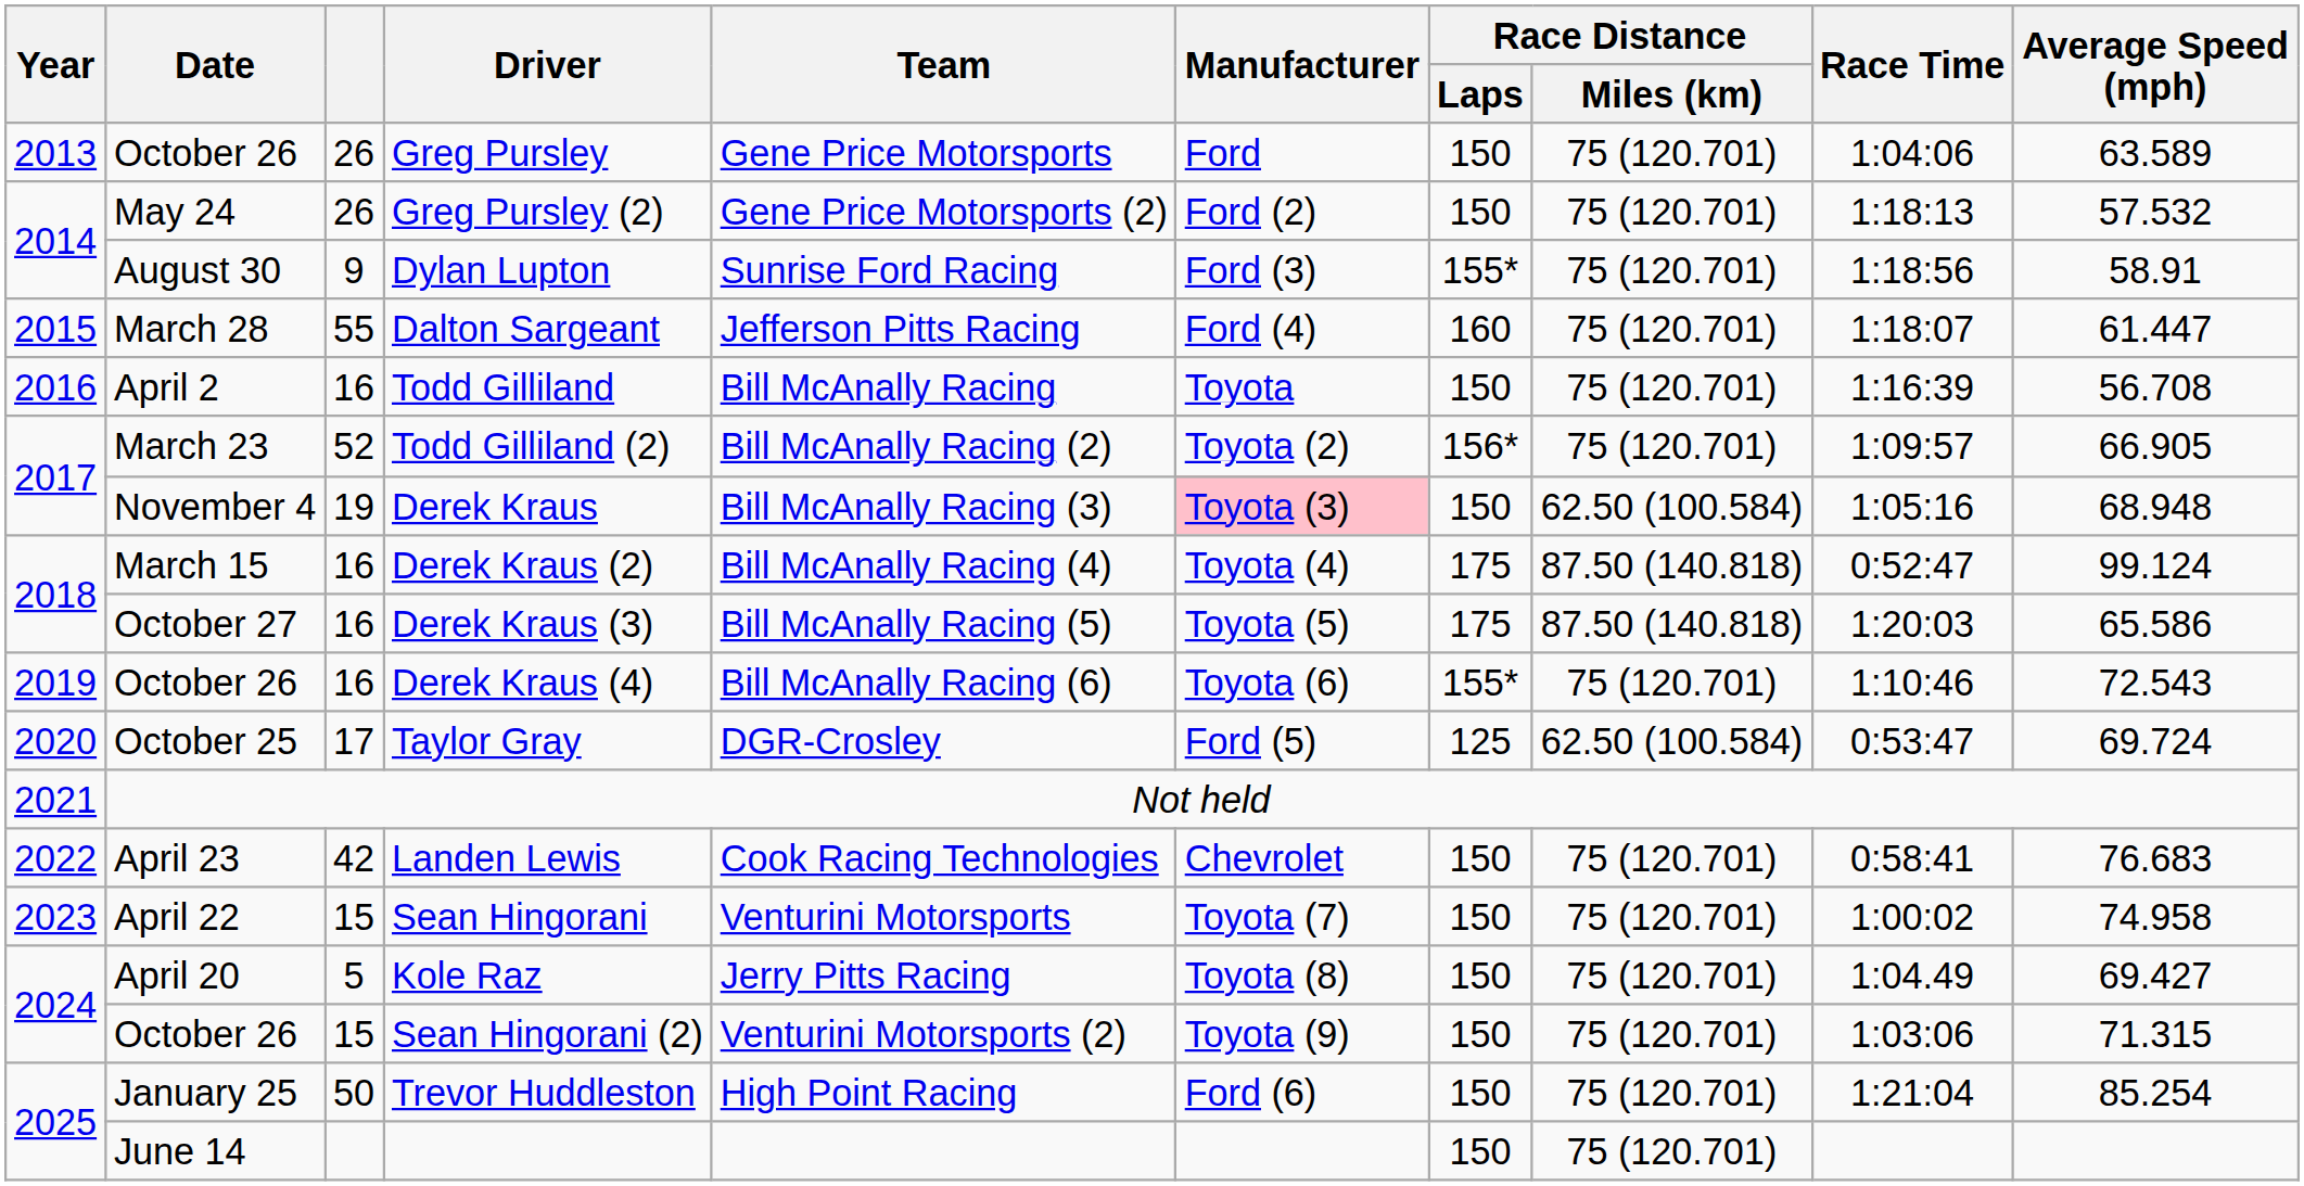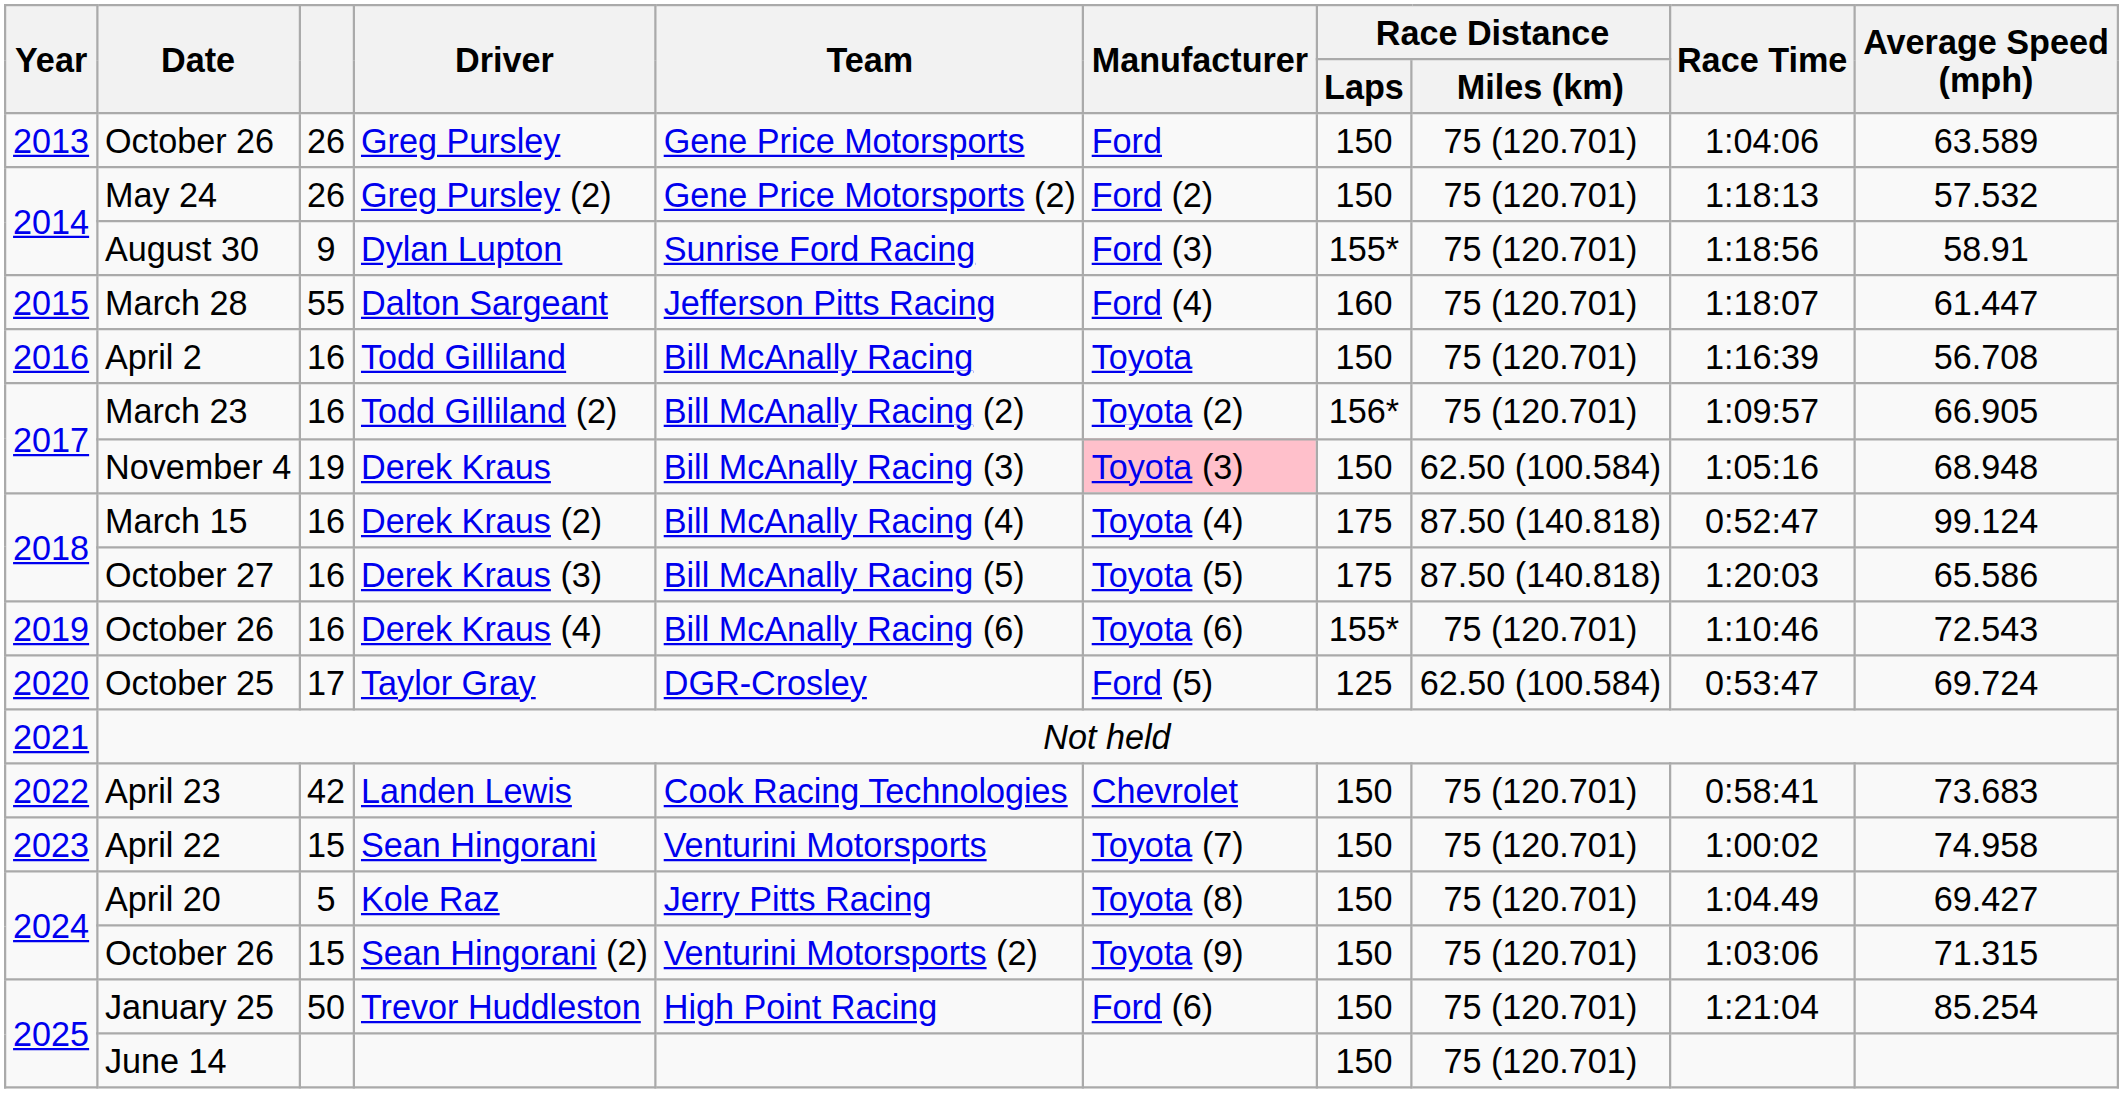 <table class="wikitable" style="font-size: 95%;">
 <tr>
 <th rowspan=2>Year</th>
 <th rowspan=2>Date</th>
 <th rowspan=2></th>
 <th rowspan=2>Driver</th>
 <th rowspan=2>Team</th>
 <th rowspan=2>Manufacturer</th>
 <th colspan=2>Race Distance</th>
 <th rowspan=2>Race Time</th>
 <th rowspan=2>Average Speed<br>(mph)</th>
 </tr>
 <tr>
 <th>Laps</th>
 <th>Miles (km)</th>
 </tr>
 <tr>
 <td><a href='#'>2013</a></td>
 <td>October 26</td>
 <td align="center">26</td>
 <td><a href='#'>Greg Pursley</a></td>
 <td><a href='#'>Gene Price Motorsports</a></td>
 <td><a href='#'>Ford</a></td>
 <td align="center">150</td>
 <td align="center">75 (120.701)</td>
 <td align="center">1:04:06</td>
 <td align="center">63.589</td>
 </tr>
 <tr>
 <td rowspan=2><a href='#'>2014</a></td>
 <td>May 24</td>
 <td align="center">26</td>
 <td><a href='#'>Greg Pursley</a> (2)</td>
 <td><a href='#'>Gene Price Motorsports</a> (2)</td>
 <td><a href='#'>Ford</a> (2)</td>
 <td align="center">150</td>
 <td align="center">75 (120.701)</td>
 <td align="center">1:18:13</td>
 <td align="center">57.532</td>
 </tr>
 <tr>
 <td>August 30</td>
 <td align="center">9</td>
 <td><a href='#'>Dylan Lupton</a></td>
 <td><a href='#'>Sunrise Ford Racing</a></td>
 <td><a href='#'>Ford</a> (3)</td>
 <td align="center">155*</td>
 <td align="center">75 (120.701)</td>
 <td align="center">1:18:56</td>
 <td align="center">58.91</td>
 </tr>
 <tr>
 <td><a href='#'>2015</a></td>
 <td>March 28</td>
 <td align="center">55</td>
 <td><a href='#'>Dalton Sargeant</a></td>
 <td><a href='#'>Jefferson Pitts Racing</a></td>
 <td><a href='#'>Ford</a> (4)</td>
 <td align="center">160</td>
 <td align="center">75 (120.701)</td>
 <td align="center">1:18:07</td>
 <td align="center">61.447</td>
 </tr>
 <tr>
 <td><a href='#'>2016</a></td>
 <td>April 2</td>
 <td align="center">16</td>
 <td><a href='#'>Todd Gilliland</a></td>
 <td><a href='#'>Bill McAnally Racing</a></td>
 <td><a href='#'>Toyota</a></td>
 <td align="center">150</td>
 <td align="center">75 (120.701)</td>
 <td align="center">1:16:39</td>
 <td align="center">56.708</td>
 </tr>
 <tr>
 <td rowspan=2><a href='#'>2017</a></td>
 <td>March 23</td>
-<td align="center">52</td>
+<td align="center">16</td>
 <td><a href='#'>Todd Gilliland</a> (2)</td>
 <td><a href='#'>Bill McAnally Racing</a> (2)</td>
 <td><a href='#'>Toyota</a> (2)</td>
 <td align="center">156*</td>
 <td align="center">75 (120.701)</td>
 <td align="center">1:09:57</td>
 <td align="center">66.905</td>
 </tr>
 <tr>
 <td>November 4</td>
 <td align="center">19</td>
 <td><a href='#'>Derek Kraus</a></td>
 <td><a href='#'>Bill McAnally Racing</a> (3)</td>
 <td style="background: pink;"><a href='#'>Toyota</a> (3)</td>
 <td align="center">150</td>
 <td align="center">62.50 (100.584)</td>
 <td align="center">1:05:16</td>
 <td align="center">68.948</td>
 </tr>
 <tr>
 <td rowspan=2><a href='#'>2018</a></td>
 <td>March 15</td>
 <td align="center">16</td>
 <td><a href='#'>Derek Kraus</a> (2)</td>
 <td><a href='#'>Bill McAnally Racing</a> (4)</td>
 <td><a href='#'>Toyota</a> (4)</td>
 <td align="center">175</td>
 <td align="center">87.50 (140.818)</td>
 <td align="center">0:52:47</td>
 <td align="center">99.124</td>
 </tr>
 <tr>
 <td>October 27</td>
 <td align="center">16</td>
 <td><a href='#'>Derek Kraus</a> (3)</td>
 <td><a href='#'>Bill McAnally Racing</a> (5)</td>
 <td><a href='#'>Toyota</a> (5)</td>
 <td align="center">175</td>
 <td align="center">87.50 (140.818)</td>
 <td align="center">1:20:03</td>
 <td align="center">65.586</td>
 </tr>
 <tr>
 <td><a href='#'>2019</a></td>
 <td>October 26</td>
 <td align="center">16</td>
 <td><a href='#'>Derek Kraus</a> (4)</td>
 <td><a href='#'>Bill McAnally Racing</a> (6)</td>
 <td><a href='#'>Toyota</a> (6)</td>
 <td align="center">155*</td>
 <td align="center">75 (120.701)</td>
 <td align="center">1:10:46</td>
 <td align="center">72.543</td>
 </tr>
 <tr>
 <td><a href='#'>2020</a></td>
 <td>October 25</td>
 <td align="center">17</td>
 <td><a href='#'>Taylor Gray</a></td>
 <td><a href='#'>DGR-Crosley</a></td>
 <td><a href='#'>Ford</a> (5)</td>
 <td align="center">125</td>
 <td align="center">62.50 (100.584)</td>
 <td align="center">0:53:47</td>
 <td align="center">69.724</td>
 </tr>
 <tr>
 <td><a href='#'>2021</a></td>
 <td colspan=10 align=center><em>Not held</em></td>
 </tr>
 <tr>
 <td><a href='#'>2022</a></td>
 <td>April 23</td>
 <td align="center">42</td>
 <td><a href='#'>Landen Lewis</a></td>
 <td><a href='#'>Cook Racing Technologies</a></td>
 <td><a href='#'>Chevrolet</a></td>
 <td align="center">150</td>
 <td align="center">75 (120.701)</td>
 <td align="center">0:58:41</td>
-<td align="center">76.683</td>
+<td align="center">73.683</td>
 </tr>
 <tr>
 <td><a href='#'>2023</a></td>
 <td>April 22</td>
 <td align="center">15</td>
 <td><a href='#'>Sean Hingorani</a></td>
 <td><a href='#'>Venturini Motorsports</a></td>
 <td><a href='#'>Toyota</a> (7)</td>
 <td align="center">150</td>
 <td align="center">75 (120.701)</td>
 <td align="center">1:00:02</td>
 <td align="center">74.958</td>
 </tr>
 <tr>
 <td rowspan=2><a href='#'>2024</a></td>
 <td>April 20</td>
 <td align="center">5</td>
 <td><a href='#'>Kole Raz</a></td>
 <td><a href='#'>Jerry Pitts Racing</a></td>
 <td><a href='#'>Toyota</a> (8)</td>
 <td align="center">150</td>
 <td align="center">75 (120.701)</td>
 <td align="center">1:04.49</td>
 <td align="center">69.427</td>
 </tr>
 <tr>
 <td>October 26</td>
 <td align="center">15</td>
 <td><a href='#'>Sean Hingorani</a> (2)</td>
 <td><a href='#'>Venturini Motorsports</a> (2)</td>
 <td><a href='#'>Toyota</a> (9)</td>
 <td align="center">150</td>
 <td align="center">75 (120.701)</td>
 <td align="center">1:03:06</td>
 <td align="center">71.315</td>
 </tr>
 <tr>
 <td rowspan=2><a href='#'>2025</a></td>
 <td>January 25</td>
 <td align="center">50</td>
 <td><a href='#'>Trevor Huddleston</a></td>
 <td><a href='#'>High Point Racing</a></td>
 <td><a href='#'>Ford</a> (6)</td>
 <td align="center">150</td>
 <td align="center">75 (120.701)</td>
 <td align="center">1:21:04</td>
 <td align="center">85.254</td>
 </tr>
 <tr>
 <td>June 14</td>
 <td align="center"></td>
 <td></td>
 <td></td>
 <td></td>
 <td align="center">150</td>
 <td align="center">75 (120.701)</td>
 <td align="center"></td>
 <td align="center"></td>
 </tr>
 </table>
